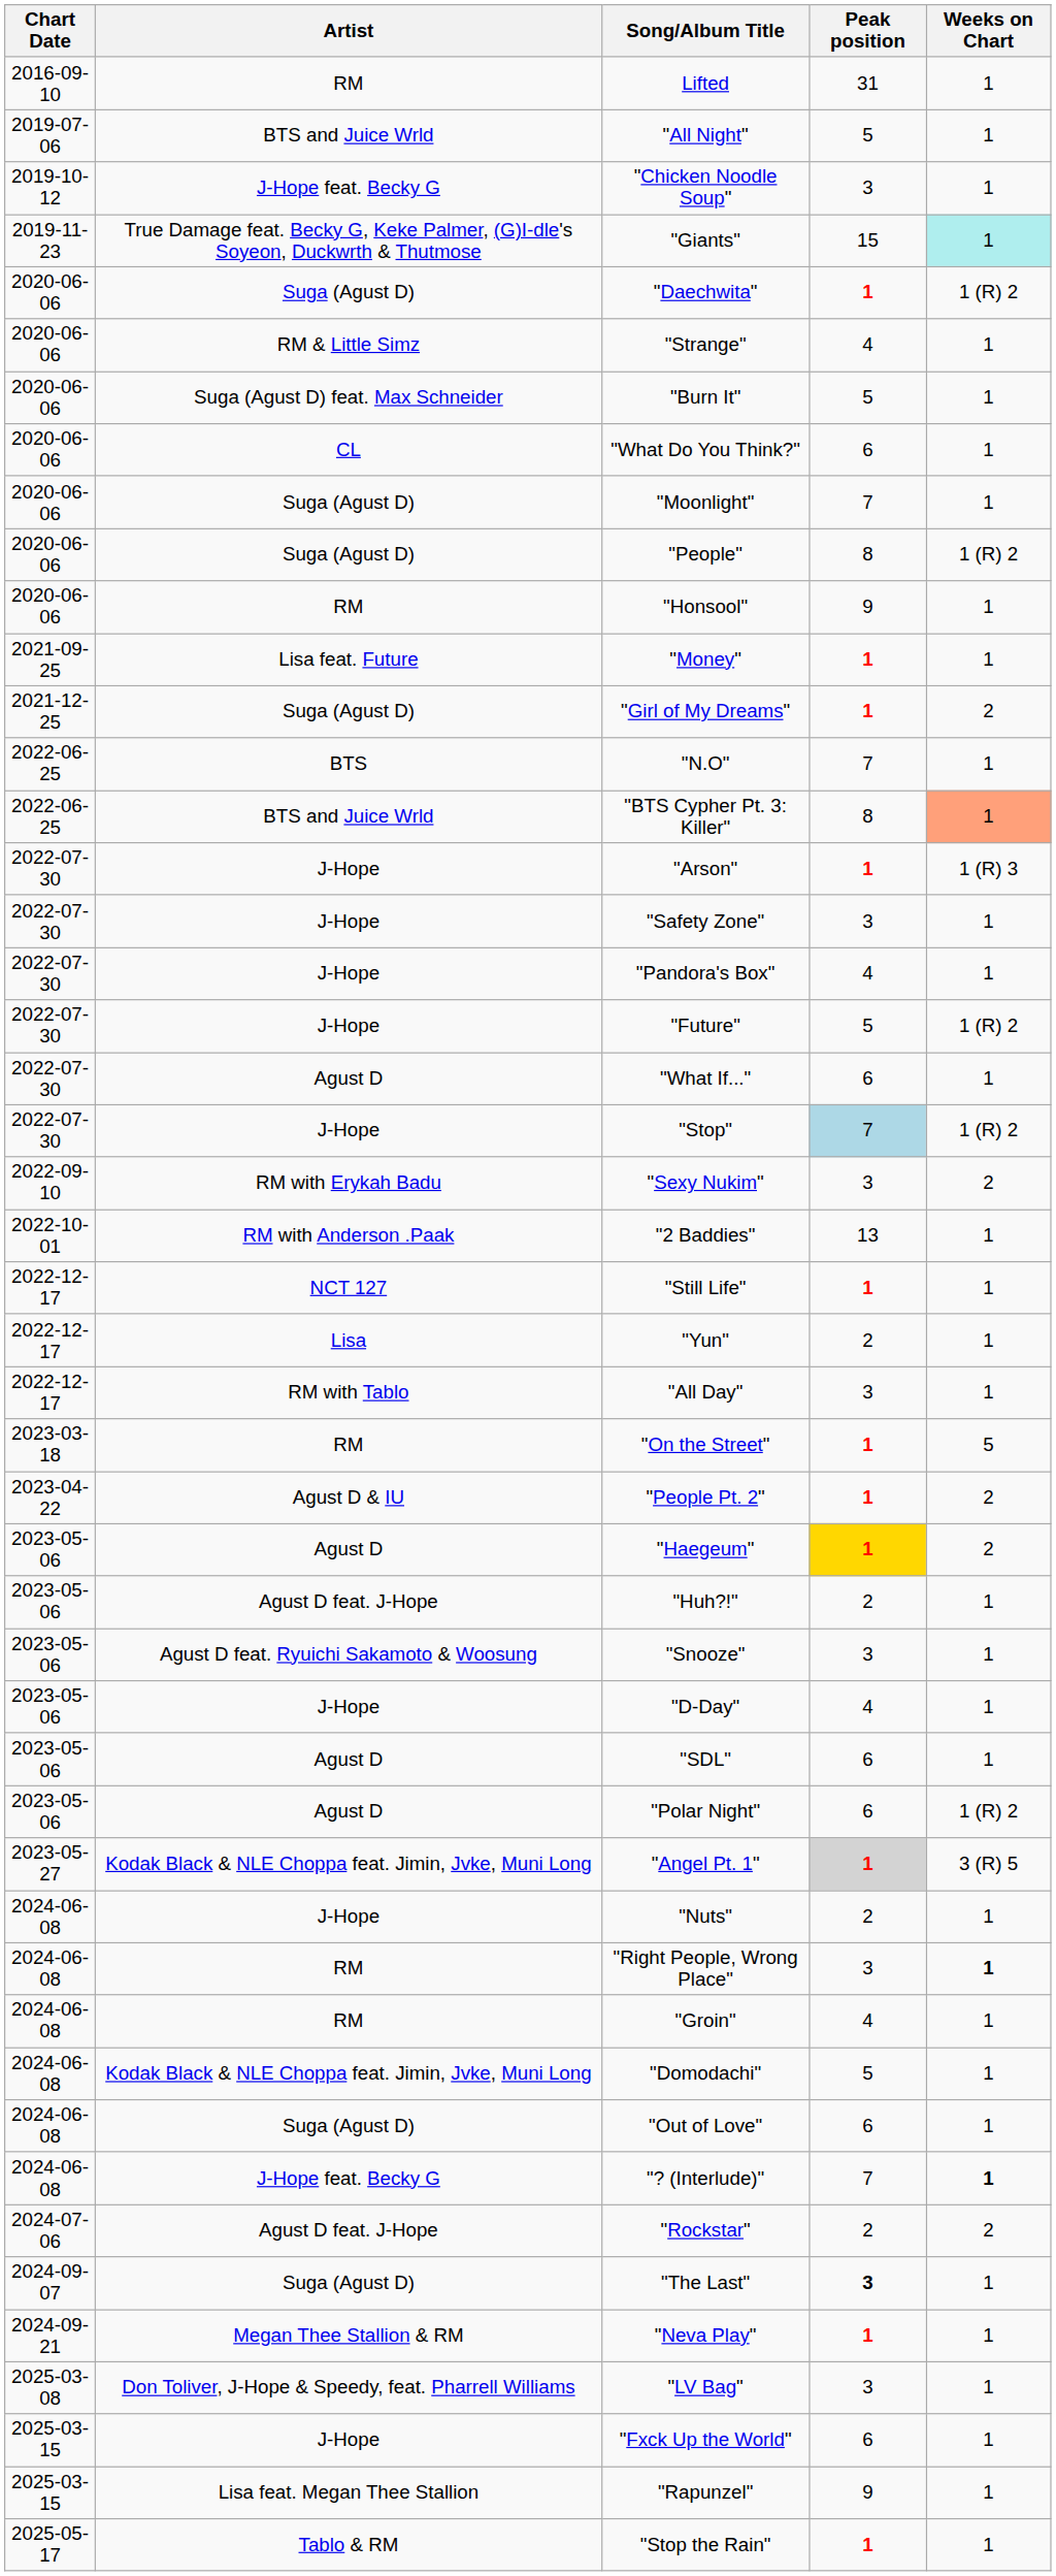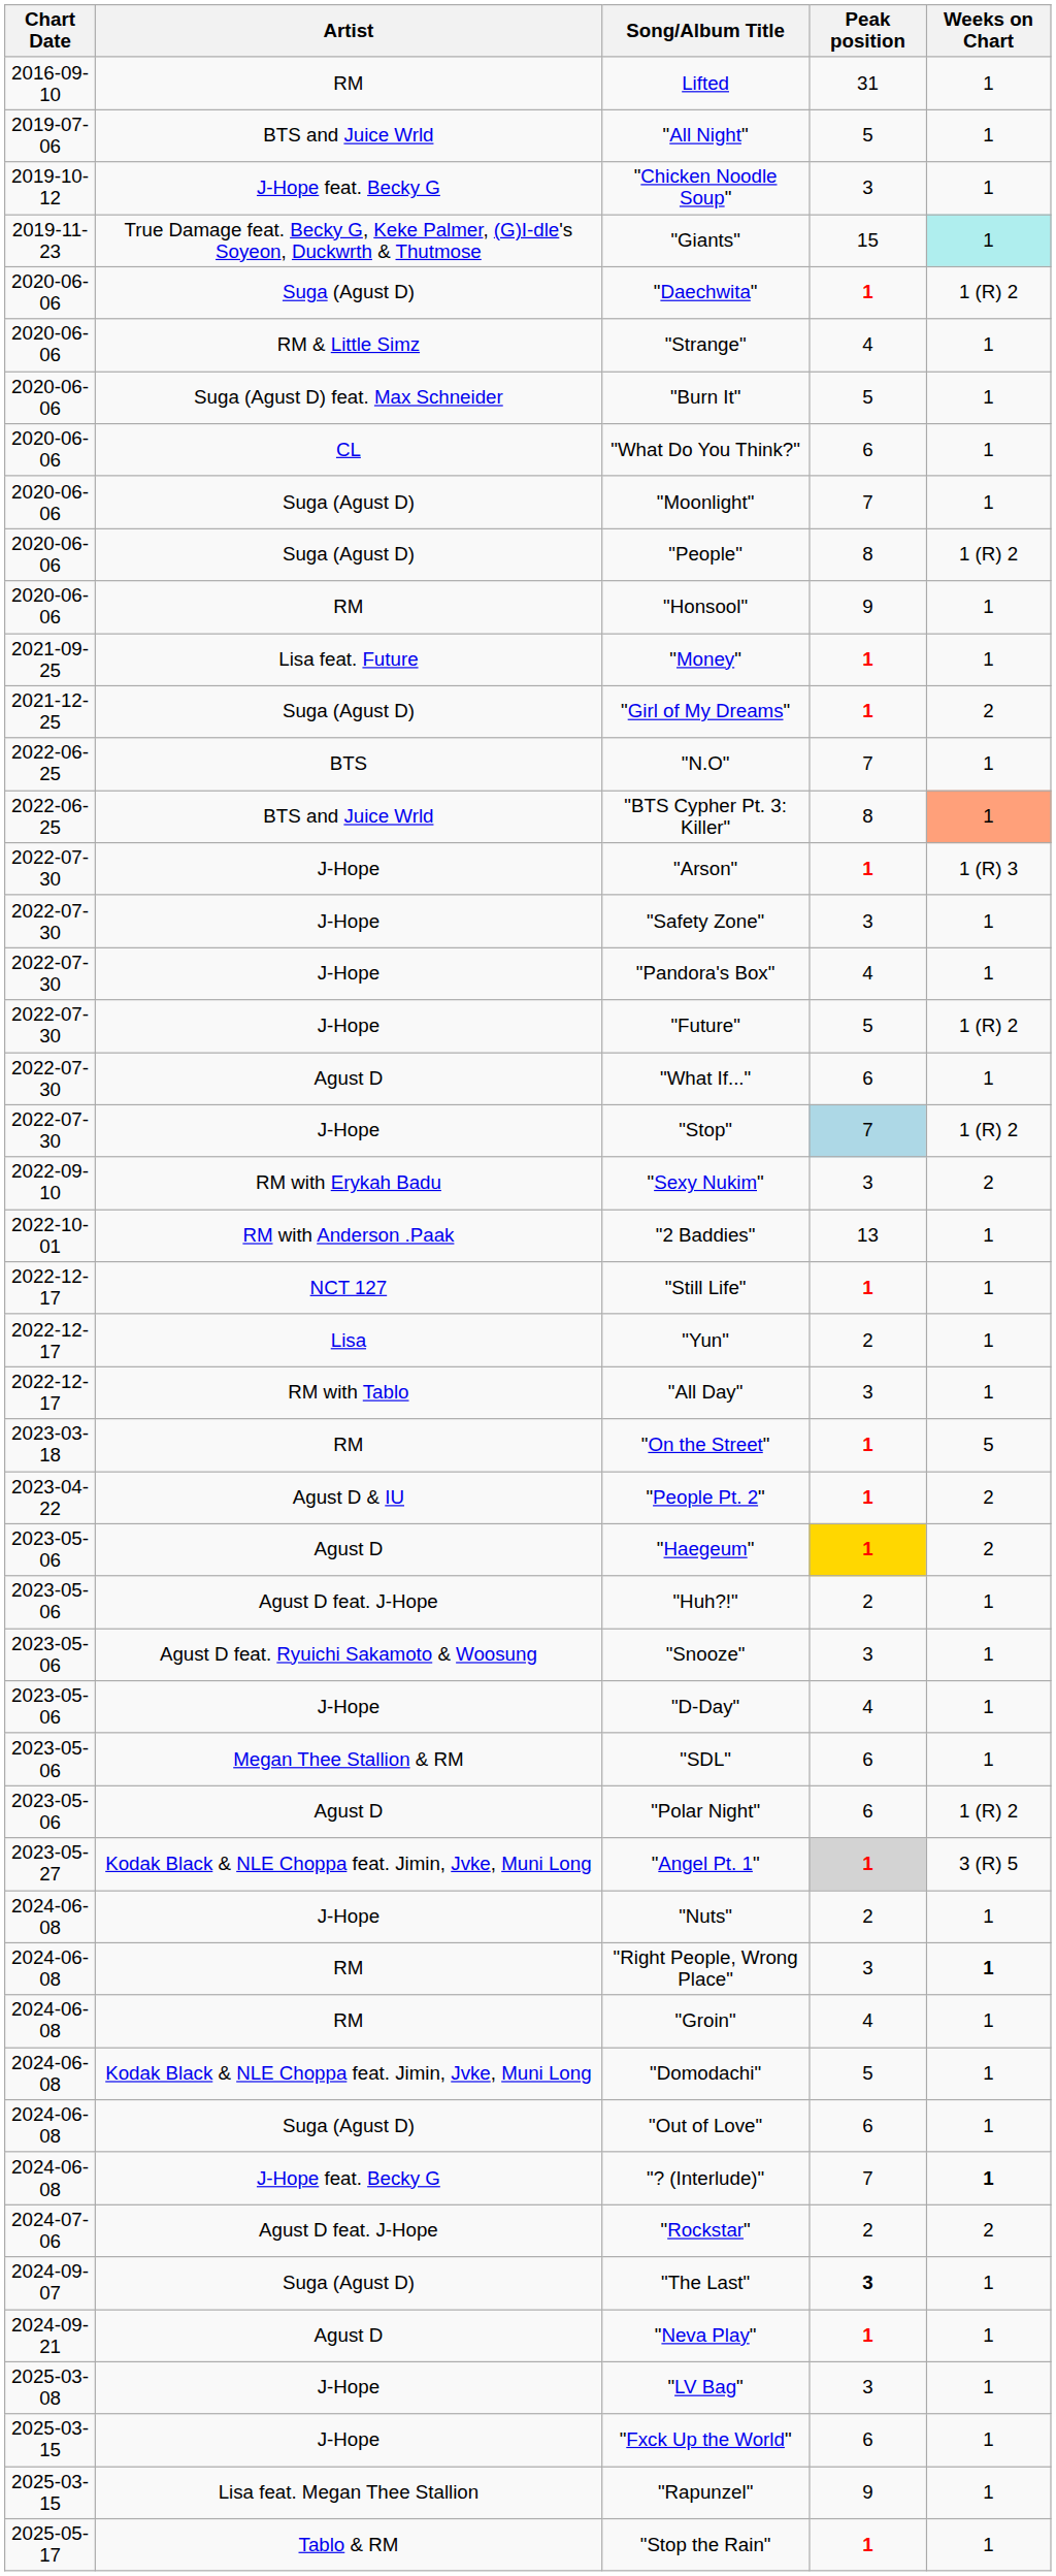 <table class="wikitable sortable" style="text-align:center">
 <tr>
 <th>Chart Date</th>
 <th>Artist</th>
 <th>Song/Album Title</th>
 <th>Peak position</th>
 <th>Weeks on Chart</th>
 </tr>
 <tr>
 <td>2016-09-10</td>
 <td>RM</td>
 <td><a href='#'>Lifted</a></td>
 <td>31</td>
 <td>1</td>
 </tr>
 <tr>
 <td>2019-07-06</td>
 <td>BTS and <a href='#'>Juice Wrld</a></td>
 <td>"<a href='#'>All Night</a>"</td>
 <td>5</td>
 <td>1</td>
 </tr>
 <tr>
 <td>2019-10-12</td>
 <td><a href='#'>J-Hope</a> feat. <a href='#'>Becky G</a></td>
 <td>"<a href='#'>Chicken Noodle Soup</a>"</td>
 <td>3</td>
 <td>1</td>
 </tr>
 <tr>
 <td>2019-11-23</td>
 <td>True Damage feat. <a href='#'>Becky G</a>, <a href='#'>Keke Palmer</a>, <a href='#'>(G)I-dle</a>'s <a href='#'>Soyeon</a>, <a href='#'>Duckwrth</a> & <a href='#'>Thutmose</a></td>
 <td>"Giants"</td>
 <td>15</td>
 <td style="background: paleturquoise;">1</td>
 </tr>
 <tr>
 <td>2020-06-06</td>
 <td><a href='#'>Suga</a> (Agust D)</td>
 <td>"<a href='#'>Daechwita</a>"</td>
 <td style="color:red;"><strong>1</strong></td>
 <td>1 (R) 2</td>
 </tr>
 <tr>
 <td>2020-06-06</td>
 <td>RM & <a href='#'>Little Simz</a></td>
 <td>"Strange"</td>
 <td>4</td>
 <td>1</td>
 </tr>
 <tr>
 <td>2020-06-06</td>
 <td>Suga (Agust D) feat. <a href='#'>Max Schneider</a></td>
 <td>"Burn It"</td>
 <td>5</td>
 <td>1</td>
 </tr>
 <tr>
 <td>2020-06-06</td>
 <td><a href='#'>CL</a></td>
 <td>"What Do You Think?"</td>
 <td>6</td>
 <td>1</td>
 </tr>
 <tr>
 <td>2020-06-06</td>
 <td>Suga (Agust D)</td>
 <td>"Moonlight"</td>
 <td>7</td>
 <td>1</td>
 </tr>
 <tr>
 <td>2020-06-06</td>
 <td>Suga (Agust D)</td>
 <td>"People"</td>
 <td>8</td>
 <td>1 (R) 2</td>
 </tr>
 <tr>
 <td>2020-06-06</td>
 <td>RM</td>
 <td>"Honsool"</td>
 <td>9</td>
 <td>1</td>
 </tr>
 <tr>
 <td>2021-09-25</td>
 <td>Lisa feat. <a href='#'>Future</a></td>
 <td>"<a href='#'>Money</a>"</td>
 <td style="color:red"><strong>1</strong></td>
 <td>1</td>
 </tr>
 <tr>
 <td>2021-12-25</td>
 <td>Suga (Agust D)</td>
 <td>"<a href='#'>Girl of My Dreams</a>"</td>
 <td style="color:red"><strong>1</strong></td>
 <td>2</td>
 </tr>
 <tr>
 <td>2022-06-25</td>
 <td>BTS</td>
 <td>"N.O"</td>
 <td>7</td>
 <td>1</td>
 </tr>
 <tr>
 <td>2022-06-25</td>
 <td>BTS and <a href='#'>Juice Wrld</a></td>
 <td>"BTS Cypher Pt. 3: Killer"</td>
 <td>8</td>
 <td style="background: lightsalmon;">1</td>
 </tr>
 <tr>
 <td>2022-07-30</td>
 <td>J-Hope</td>
 <td>"Arson"</td>
 <td style="color:red"><strong>1</strong></td>
 <td>1 (R) 3</td>
 </tr>
 <tr>
 <td>2022-07-30</td>
 <td>J-Hope</td>
 <td>"Safety Zone"</td>
 <td>3</td>
 <td>1</td>
 </tr>
 <tr>
 <td>2022-07-30</td>
 <td>J-Hope</td>
 <td>"Pandora's Box"</td>
 <td>4</td>
 <td>1</td>
 </tr>
 <tr>
 <td>2022-07-30</td>
 <td>J-Hope</td>
 <td>"Future"</td>
 <td>5</td>
 <td>1 (R) 2</td>
 </tr>
 <tr>
 <td>2022-07-30</td>
 <td>Agust D</td>
 <td>"What If..."</td>
 <td>6</td>
 <td>1</td>
 </tr>
 <tr>
 <td>2022-07-30</td>
 <td>J-Hope</td>
 <td>"Stop"</td>
 <td style="background: lightblue;">7</td>
 <td>1 (R) 2</td>
 </tr>
 <tr>
 <td>2022-09-10</td>
 <td>RM with <a href='#'>Erykah Badu</a></td>
 <td>"<a href='#'>Sexy Nukim</a>"</td>
 <td>3</td>
 <td>2</td>
 </tr>
 <tr>
 <td>2022-10-01</td>
 <td><a href='#'>RM</a> with <a href='#'>Anderson .Paak</a></td>
 <td>"2 Baddies"</td>
 <td>13</td>
 <td>1</td>
 </tr>
 <tr>
 <td>2022-12-17</td>
 <td><a href='#'>NCT 127</a></td>
 <td>"Still Life"</td>
 <td style="color:red;"><strong>1</strong></td>
 <td>1</td>
 </tr>
 <tr>
 <td>2022-12-17</td>
 <td><a href='#'>Lisa</a></td>
 <td>"Yun"</td>
 <td>2</td>
 <td>1</td>
 </tr>
 <tr>
 <td>2022-12-17</td>
 <td>RM with <a href='#'>Tablo</a></td>
 <td>"All Day"</td>
 <td>3</td>
 <td>1</td>
 </tr>
 <tr>
 <td>2023-03-18</td>
 <td>RM</td>
 <td>"<a href='#'>On the Street</a>"</td>
 <td style="color:red;"><strong>1</strong></td>
 <td>5</td>
 </tr>
 <tr>
 <td>2023-04-22</td>
 <td>Agust D & <a href='#'>IU</a></td>
 <td>"<a href='#'>People Pt. 2</a>"</td>
 <td style="color:red;"><strong>1</strong></td>
 <td>2</td>
 </tr>
 <tr>
 <td>2023-05-06</td>
 <td>Agust D</td>
 <td>"<a href='#'>Haegeum</a>"</td>
 <td style="background: gold; color:red;"><strong>1</strong></td>
 <td>2</td>
 </tr>
 <tr>
 <td>2023-05-06</td>
 <td>Agust D feat. J-Hope</td>
 <td>"Huh?!"</td>
 <td>2</td>
 <td>1</td>
 </tr>
 <tr>
 <td>2023-05-06</td>
 <td>Agust D feat. <a href='#'>Ryuichi Sakamoto</a> & <a href='#'>Woosung</a></td>
 <td>"Snooze"</td>
 <td>3</td>
 <td>1</td>
 </tr>
 <tr>
 <td>2023-05-06</td>
 <td>J-Hope</td>
 <td>"D-Day"</td>
 <td>4</td>
 <td>1</td>
 </tr>
 <tr>
 <td>2023-05-06</td>
-<td>Agust D</td>
+<td><a href='#'>Megan Thee Stallion</a> & RM</td>
 <td>"SDL"</td>
 <td>6</td>
 <td>1</td>
 </tr>
 <tr>
 <td>2023-05-06</td>
 <td>Agust D</td>
 <td>"Polar Night"</td>
 <td>6</td>
 <td>1 (R) 2</td>
 </tr>
 <tr>
 <td>2023-05-27</td>
 <td><a href='#'>Kodak Black</a> & <a href='#'>NLE Choppa</a> feat. Jimin, <a href='#'>Jvke</a>, <a href='#'>Muni Long</a></td>
 <td>"<a href='#'>Angel Pt. 1</a>"</td>
 <td style="background: lightgrey; color:red;"><strong>1</strong></td>
 <td>3 (R) 5</td>
 </tr>
 <tr>
 <td>2024-06-08</td>
 <td>J-Hope</td>
 <td>"Nuts"</td>
 <td>2</td>
 <td>1</td>
 </tr>
 <tr>
 <td>2024-06-08</td>
 <td>RM</td>
 <td>"Right People, Wrong Place"</td>
 <td>3</td>
 <td><strong>1</strong></td>
 </tr>
 <tr>
 <td>2024-06-08</td>
 <td>RM</td>
 <td>"Groin"</td>
 <td>4</td>
 <td>1</td>
 </tr>
 <tr>
 <td>2024-06-08</td>
 <td><a href='#'>Kodak Black</a> & <a href='#'>NLE Choppa</a> feat. Jimin, <a href='#'>Jvke</a>, <a href='#'>Muni Long</a></td>
 <td>"Domodachi"</td>
 <td>5</td>
 <td>1</td>
 </tr>
 <tr>
 <td>2024-06-08</td>
 <td>Suga (Agust D)</td>
 <td>"Out of Love"</td>
 <td>6</td>
 <td>1</td>
 </tr>
 <tr>
 <td>2024-06-08</td>
 <td><a href='#'>J-Hope</a> feat. <a href='#'>Becky G</a></td>
 <td>"? (Interlude)"</td>
 <td>7</td>
 <td><strong>1</strong></td>
 </tr>
 <tr>
 <td>2024-07-06</td>
 <td>Agust D feat. J-Hope</td>
 <td>"<a href='#'>Rockstar</a>"</td>
 <td>2</td>
 <td>2</td>
 </tr>
 <tr>
 <td>2024-09-07</td>
 <td>Suga (Agust D)</td>
 <td>"The Last"</td>
 <td><strong>3</strong></td>
 <td>1</td>
 </tr>
 <tr>
 <td>2024-09-21</td>
-<td><a href='#'>Megan Thee Stallion</a> & RM</td>
+<td>Agust D</td>
 <td>"<a href='#'>Neva Play</a>"</td>
 <td style="color:red;"><strong>1</strong></td>
 <td>1</td>
 </tr>
 <tr>
 <td>2025-03-08</td>
-<td><a href='#'>Don Toliver</a>, J-Hope & Speedy, feat. <a href='#'>Pharrell Williams</a></td>
+<td>J-Hope</td>
 <td>"<a href='#'>LV Bag</a>"</td>
 <td>3</td>
 <td>1</td>
 </tr>
 <tr>
 <td>2025-03-15</td>
 <td>J-Hope</td>
 <td>"<a href='#'>Fxck Up the World</a>"</td>
 <td>6</td>
 <td>1</td>
 </tr>
 <tr>
 <td>2025-03-15</td>
 <td>Lisa feat. Megan Thee Stallion</td>
 <td>"Rapunzel"</td>
 <td>9</td>
 <td>1</td>
 </tr>
 <tr>
 <td>2025-05-17</td>
 <td><a href='#'>Tablo</a> & RM</td>
 <td>"Stop the Rain"</td>
 <td style="color:red;"><strong>1</strong></td>
 <td>1</td>
 </tr>
 </table>
